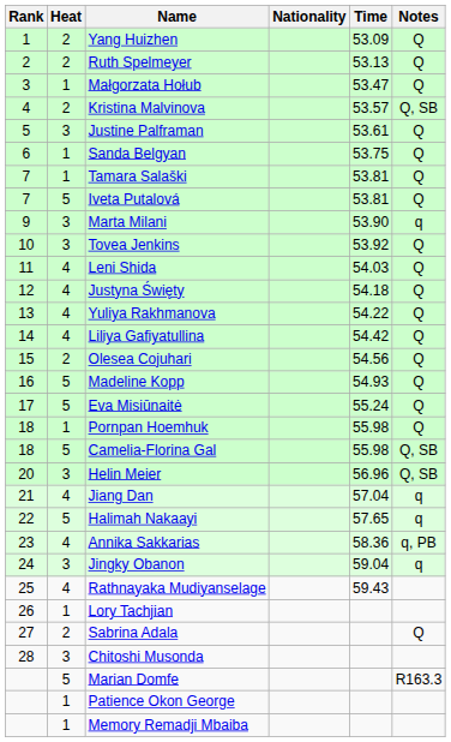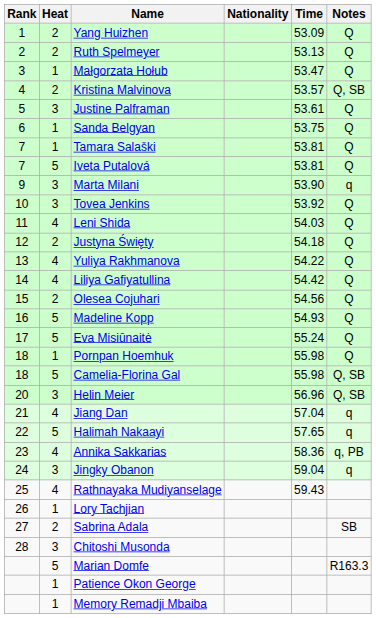 <table class="wikitable sortable" style="text-align:center">
 <tr>
 <th>Rank</th>
 <th>Heat</th>
 <th>Name</th>
 <th>Nationality</th>
 <th>Time</th>
 <th>Notes</th>
 </tr>
 <tr bgcolor=ccffcc>
 <td>1</td>
 <td>2</td>
 <td align=left><a href='#'>Yang Huizhen</a></td>
 <td align=left></td>
 <td>53.09</td>
 <td>Q</td>
 </tr>
 <tr bgcolor=ccffcc>
 <td>2</td>
 <td>2</td>
 <td align=left><a href='#'>Ruth Spelmeyer</a></td>
 <td align=left></td>
 <td>53.13</td>
 <td>Q</td>
 </tr>
 <tr bgcolor=ccffcc>
 <td>3</td>
 <td>1</td>
 <td align=left><a href='#'>Małgorzata Hołub</a></td>
 <td align=left></td>
 <td>53.47</td>
 <td>Q</td>
 </tr>
 <tr bgcolor=ccffcc>
 <td>4</td>
 <td>2</td>
 <td align=left><a href='#'>Kristina Malvinova</a></td>
 <td align=left></td>
 <td>53.57</td>
 <td>Q, SB</td>
 </tr>
 <tr bgcolor=ccffcc>
 <td>5</td>
 <td>3</td>
 <td align=left><a href='#'>Justine Palframan</a></td>
 <td align=left></td>
 <td>53.61</td>
 <td>Q</td>
 </tr>
 <tr bgcolor=ccffcc>
 <td>6</td>
 <td>1</td>
 <td align=left><a href='#'>Sanda Belgyan</a></td>
 <td align=left></td>
 <td>53.75</td>
 <td>Q</td>
 </tr>
 <tr bgcolor=ccffcc>
 <td>7</td>
 <td>1</td>
 <td align=left><a href='#'>Tamara Salaški</a></td>
 <td align=left></td>
 <td>53.81</td>
 <td>Q</td>
 </tr>
 <tr bgcolor=ccffcc>
 <td>7</td>
 <td>5</td>
 <td align=left><a href='#'>Iveta Putalová</a></td>
 <td align=left></td>
 <td>53.81</td>
 <td>Q</td>
 </tr>
 <tr bgcolor=ccffcc>
 <td>9</td>
 <td>3</td>
 <td align=left><a href='#'>Marta Milani</a></td>
 <td align=left></td>
 <td>53.90</td>
 <td>q</td>
 </tr>
 <tr bgcolor=ccffcc>
 <td>10</td>
 <td>3</td>
 <td align=left><a href='#'>Tovea Jenkins</a></td>
 <td align=left></td>
 <td>53.92</td>
 <td>Q</td>
 </tr>
 <tr bgcolor=ccffcc>
 <td>11</td>
 <td>4</td>
 <td align=left><a href='#'>Leni Shida</a></td>
 <td align=left></td>
 <td>54.03</td>
 <td>Q</td>
 </tr>
 <tr bgcolor=ccffcc>
 <td>12</td>
-<td>4</td>
+<td>2</td>
 <td align=left><a href='#'>Justyna Święty</a></td>
 <td align=left></td>
 <td>54.18</td>
 <td>Q</td>
 </tr>
 <tr bgcolor=ccffcc>
 <td>13</td>
 <td>4</td>
 <td align=left><a href='#'>Yuliya Rakhmanova</a></td>
 <td align=left></td>
 <td>54.22</td>
 <td>Q</td>
 </tr>
 <tr bgcolor=ccffcc>
 <td>14</td>
 <td>4</td>
 <td align=left><a href='#'>Liliya Gafiyatullina</a></td>
 <td align=left></td>
 <td>54.42</td>
 <td>Q</td>
 </tr>
 <tr bgcolor=ccffcc>
 <td>15</td>
 <td>2</td>
 <td align=left><a href='#'>Olesea Cojuhari</a></td>
 <td align=left></td>
 <td>54.56</td>
 <td>Q</td>
 </tr>
 <tr bgcolor=ccffcc>
 <td>16</td>
 <td>5</td>
 <td align=left><a href='#'>Madeline Kopp</a></td>
 <td align=left></td>
 <td>54.93</td>
 <td>Q</td>
 </tr>
 <tr bgcolor=ccffcc>
 <td>17</td>
 <td>5</td>
 <td align=left><a href='#'>Eva Misiūnaitė</a></td>
 <td align=left></td>
 <td>55.24</td>
 <td>Q</td>
 </tr>
 <tr bgcolor=ccffcc>
 <td>18</td>
 <td>1</td>
 <td align=left><a href='#'>Pornpan Hoemhuk</a></td>
 <td align=left></td>
 <td>55.98</td>
 <td>Q</td>
 </tr>
 <tr bgcolor=ccffcc>
 <td>18</td>
 <td>5</td>
 <td align=left><a href='#'>Camelia-Florina Gal</a></td>
 <td align=left></td>
 <td>55.98</td>
 <td>Q, SB</td>
 </tr>
 <tr bgcolor=ccffcc>
 <td>20</td>
 <td>3</td>
 <td align=left><a href='#'>Helin Meier</a></td>
 <td align=left></td>
 <td>56.96</td>
 <td>Q, SB</td>
 </tr>
 <tr bgcolor=ddffdd>
 <td>21</td>
 <td>4</td>
 <td align=left><a href='#'>Jiang Dan</a></td>
 <td align=left></td>
 <td>57.04</td>
 <td>q</td>
 </tr>
 <tr bgcolor=ddffdd>
 <td>22</td>
 <td>5</td>
 <td align=left><a href='#'>Halimah Nakaayi</a></td>
 <td align=left></td>
 <td>57.65</td>
 <td>q</td>
 </tr>
 <tr bgcolor=ddffdd>
 <td>23</td>
 <td>4</td>
 <td align=left><a href='#'>Annika Sakkarias</a></td>
 <td align=left></td>
 <td>58.36</td>
 <td>q, PB</td>
 </tr>
 <tr bgcolor=ddffdd>
 <td>24</td>
 <td>3</td>
 <td align=left><a href='#'>Jingky Obanon</a></td>
 <td align=left></td>
 <td>59.04</td>
 <td>q</td>
 </tr>
 <tr>
 <td>25</td>
 <td>4</td>
 <td align=left><a href='#'>Rathnayaka Mudiyanselage</a></td>
 <td align=left></td>
 <td>59.43</td>
 <td></td>
 </tr>
 <tr>
 <td>26</td>
 <td>1</td>
 <td align=left><a href='#'>Lory Tachjian</a></td>
 <td align=left></td>
 <td></td>
 <td></td>
 </tr>
 <tr>
 <td>27</td>
 <td>2</td>
 <td align=left><a href='#'>Sabrina Adala</a></td>
 <td align=left></td>
 <td></td>
-<td>Q</td>
+<td>SB</td>
 </tr>
 <tr>
 <td>28</td>
 <td>3</td>
 <td align=left><a href='#'>Chitoshi Musonda</a></td>
 <td align=left></td>
 <td></td>
 <td></td>
 </tr>
 <tr>
 <td></td>
 <td>5</td>
 <td align=left><a href='#'>Marian Domfe</a></td>
 <td align=left></td>
 <td></td>
 <td>R163.3</td>
 </tr>
 <tr>
 <td></td>
 <td>1</td>
 <td align=left><a href='#'>Patience Okon George</a></td>
 <td align=left></td>
 <td></td>
 <td></td>
 </tr>
 <tr>
 <td></td>
 <td>1</td>
 <td align=left><a href='#'>Memory Remadji Mbaiba</a></td>
 <td align=left></td>
 <td></td>
 <td></td>
 </tr>
 </table>
